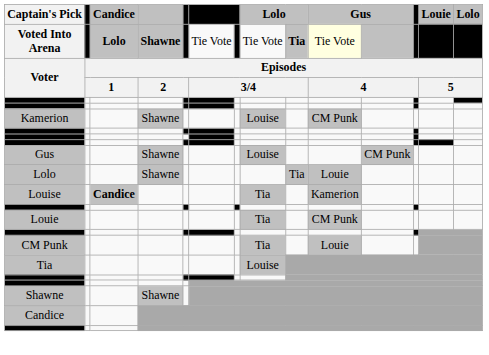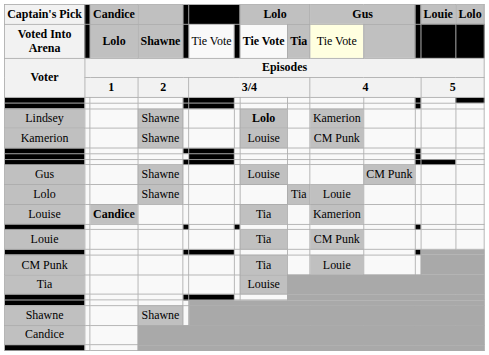 <table class="wikitable" style="text-align:center; font-size:90%">
 <tr>
 <th>Captain's Pick</th>
 <td style="background:black"></td>
 <td style="background:silver"><strong>Candice</strong><br></td>
 <td style="background:silver"><strong></strong><br></td>
 <td style="background:black"></td>
 <td style="background:black" colspan=2></td>
 <td style="background:silver" colspan=2><strong>Lolo</strong><br></td>
 <td style="background:silver" colspan=2><strong>Gus</strong><br></td>
 <td style="background:black"></td>
 <td style="background:silver"><strong>Louie</strong><br></td>
 <td style="background:silver"><strong>Lolo</strong><br></td>
 </tr>
 <tr>
 <th>Voted Into<br>Arena</th>
 <td style="background:black"></td>
 <td style="background:silver"><strong>Lolo</strong><br></td>
 <td style="background:silver"><strong>Shawne</strong><br></td>
 <td style="background:black"></td>
 <td>Tie Vote</td>
 <td style="background:black"></td>
-<td>Tie Vote</td>
+<td><strong>Tie Vote</strong></td>
 <td style="background:silver"><strong>Tia</strong><br></td>
 <td style="background: lightyellow;">Tie Vote</td>
 <td style="background:silver"><strong></strong><br></td>
 <td style="background:black"></td>
 <td style="background:black"></td>
 <td style="background:black"></td>
 </tr>
 <tr>
 <th rowspan=2>Voter</th>
 <th colspan=13>Episodes</th>
 </tr>
 <tr>
 <th colspan=2>1</th>
 <th colspan=2>2</th>
 <th colspan=4>3/4</th>
 <th colspan=3>4</th>
 <th colspan=2>5</th>
 </tr>
 <tr>
 <td style="background:black"></td>
 <td></td>
 <td></td>
 <td></td>
 <td style="background:black"></td>
 <td style="background:black"></td>
 <td></td>
 <td></td>
 <td></td>
 <td></td>
 <td></td>
 <td style="background:black"></td>
 <td></td>
 <td style="background:black"></td>
 </tr>
 <tr>
 <td style="background:black"></td>
 <td></td>
 <td></td>
 <td></td>
 <td style="background:black"></td>
 <td style="background:black"></td>
 <td></td>
 <td></td>
 <td></td>
 <td></td>
 <td></td>
 <td style="background:black"></td>
+<td></td>
+<td></td>
+</tr>
+<tr>
+<td style="background:silver">Lindsey</td>
+<td></td>
+<td></td>
+<td style="background:silver">Shawne</td>
+<td></td>
+<td></td>
+<td></td>
+<td style="background:silver"><strong>Lolo</strong></td>
+<td></td>
+<td style="background:silver">Kamerion</td>
+<td></td>
+<td></td>
 <td></td>
 <td></td>
 </tr>
 <tr>
 <td style="background:silver">Kamerion</td>
 <td></td>
 <td></td>
 <td style="background:silver">Shawne</td>
 <td></td>
 <td></td>
 <td></td>
 <td style="background:silver">Louise</td>
 <td></td>
 <td style="background:silver">CM Punk</td>
 <td></td>
 <td></td>
 <td></td>
 <td></td>
 </tr>
 <tr>
 <td style="background:black"></td>
 <td></td>
 <td></td>
 <td></td>
 <td style="background:black"></td>
 <td style="background:black"></td>
 <td></td>
 <td></td>
 <td></td>
 <td></td>
 <td></td>
 <td style="background:black"></td>
 <td></td>
 <td></td>
 </tr>
 <tr>
 <td style="background:black"></td>
 <td></td>
 <td></td>
 <td></td>
 <td></td>
 <td style="background:black"></td>
 <td></td>
 <td></td>
 <td></td>
 <td></td>
 <td></td>
 <td style="background:black"></td>
 <td></td>
 <td></td>
 </tr>
 <tr>
 <td style="background:black"></td>
 <td></td>
 <td></td>
 <td></td>
 <td style="background:black"></td>
 <td style="background:black"></td>
 <td></td>
 <td></td>
 <td></td>
 <td></td>
 <td></td>
 <td style="background:black"></td>
 <td style="background:black"></td>
 <td></td>
 </tr>
 <tr>
 <td style="background:silver">Gus</td>
 <td></td>
 <td></td>
 <td style="background:silver">Shawne</td>
 <td></td>
 <td></td>
 <td></td>
 <td style="background:silver">Louise</td>
 <td></td>
 <td></td>
 <td style="background:silver">CM Punk</td>
 <td></td>
 <td></td>
 <td></td>
 </tr>
 <tr>
 <td style="background:silver">Lolo</td>
 <td></td>
 <td></td>
 <td style="background:silver">Shawne</td>
 <td></td>
 <td></td>
 <td></td>
 <td></td>
 <td style="background:silver">Tia</td>
 <td style="background:silver">Louie</td>
 <td></td>
 <td></td>
 <td></td>
 <td></td>
 </tr>
 <tr>
 <td style="background:silver">Louise</td>
 <td></td>
 <td style="background:silver"><strong>Candice</strong></td>
 <td></td>
 <td></td>
 <td></td>
 <td></td>
 <td style="background:silver">Tia</td>
 <td></td>
 <td style="background:silver">Kamerion</td>
 <td></td>
 <td></td>
 <td></td>
 <td></td>
 </tr>
 <tr>
 <td style="background:black"></td>
 <td></td>
 <td></td>
 <td></td>
 <td style="background:black"></td>
 <td></td>
 <td style="background:black"></td>
 <td></td>
 <td></td>
 <td></td>
 <td></td>
 <td style="background:black"></td>
 <td></td>
 <td></td>
 </tr>
 <tr>
 <td style="background:silver">Louie</td>
 <td></td>
 <td></td>
 <td></td>
 <td></td>
 <td></td>
 <td></td>
 <td style="background:silver">Tia</td>
 <td></td>
 <td style="background:silver">CM Punk</td>
 <td></td>
 <td></td>
 <td></td>
 <td></td>
 </tr>
 <tr>
 <td style="background:black"></td>
 <td></td>
 <td></td>
 <td></td>
 <td style="background:black"></td>
 <td style="background:black"></td>
 <td></td>
 <td></td>
 <td></td>
 <td></td>
 <td></td>
 <td style="background:black"></td>
 <td style="background:darkgray" colspan=2></td>
 </tr>
 <tr>
 <td style="background:silver">CM Punk</td>
 <td></td>
 <td></td>
 <td></td>
 <td></td>
 <td></td>
 <td></td>
 <td style="background:silver">Tia</td>
 <td></td>
 <td style="background:silver">Louie</td>
 <td></td>
 <td></td>
 <td style="background:darkgray" colspan=2></td>
 </tr>
 <tr>
 <td style="background:silver">Tia</td>
 <td></td>
 <td></td>
 <td></td>
 <td></td>
 <td></td>
 <td></td>
 <td style="background:silver">Louise</td>
 <td style="background:darkgray" colspan=6></td>
 </tr>
 <tr>
 <td style="background:black"></td>
 <td></td>
 <td></td>
 <td></td>
 <td style="background:black"></td>
 <td style="background:black"></td>
 <td></td>
 <td></td>
 <td style="background:darkgray" colspan=6></td>
 </tr>
 <tr>
 <td style="background:black"></td>
 <td></td>
 <td></td>
 <td></td>
 <td></td>
 <td style="background:darkgray" colspan=9></td>
 </tr>
 <tr>
 <td style="background:silver">Shawne</td>
 <td></td>
 <td></td>
 <td style="background:silver">Shawne</td>
 <td></td>
 <td style="background:darkgray" colspan=9></td>
 </tr>
 <tr>
 <td style="background:silver">Candice</td>
 <td></td>
 <td></td>
 <td style="background:darkgray" colspan=11></td>
 </tr>
 <tr>
 <td style="background:black"></td>
 <td></td>
 <td></td>
 <td style="background:darkgray" colspan=11></td>
 </tr>
 </table>
